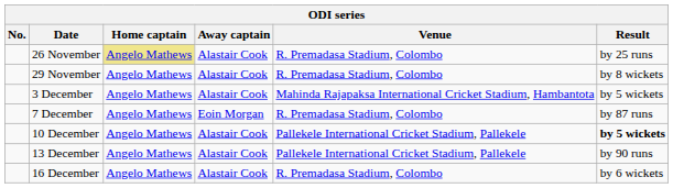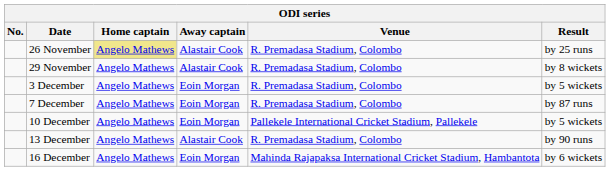 <table class="wikitable">
 <tr>
 <th colspan="9">ODI series</th>
 </tr>
 <tr>
 <th>No.</th>
 <th>Date</th>
 <th>Home captain</th>
 <th>Away captain</th>
 <th>Venue</th>
 <th>Result</th>
 </tr>
 <tr>
 <td></td>
 <td>26 November</td>
 <td style="background: khaki;"><a href='#'>Angelo Mathews</a></td>
 <td><a href='#'>Alastair Cook</a></td>
 <td><a href='#'>R. Premadasa Stadium</a>, <a href='#'>Colombo</a></td>
 <td> by 25 runs</td>
 </tr>
 <tr>
 <td></td>
 <td>29 November</td>
 <td><a href='#'>Angelo Mathews</a></td>
 <td><a href='#'>Alastair Cook</a></td>
 <td><a href='#'>R. Premadasa Stadium</a>, <a href='#'>Colombo</a></td>
 <td> by 8 wickets</td>
 </tr>
 <tr>
 <td></td>
 <td>3 December</td>
 <td><a href='#'>Angelo Mathews</a></td>
-<td><a href='#'>Alastair Cook</a></td>
-<td><a href='#'>Mahinda Rajapaksa International Cricket Stadium</a>, <a href='#'>Hambantota</a></td>
+<td><a href='#'>Eoin Morgan</a></td>
+<td><a href='#'>R. Premadasa Stadium</a>, <a href='#'>Colombo</a></td>
 <td> by 5 wickets</td>
 </tr>
 <tr>
 <td></td>
 <td>7 December</td>
 <td><a href='#'>Angelo Mathews</a></td>
 <td><a href='#'>Eoin Morgan</a></td>
 <td><a href='#'>R. Premadasa Stadium</a>, <a href='#'>Colombo</a></td>
 <td> by 87 runs</td>
 </tr>
 <tr>
 <td></td>
 <td>10 December</td>
 <td><a href='#'>Angelo Mathews</a></td>
-<td><a href='#'>Alastair Cook</a></td>
+<td><a href='#'>Eoin Morgan</a></td>
 <td><a href='#'>Pallekele International Cricket Stadium</a>, <a href='#'>Pallekele</a></td>
-<td><strong> by 5 wickets</strong></td>
+<td> by 5 wickets</td>
 </tr>
 <tr>
 <td></td>
 <td>13 December</td>
 <td><a href='#'>Angelo Mathews</a></td>
 <td><a href='#'>Alastair Cook</a></td>
-<td><a href='#'>Pallekele International Cricket Stadium</a>, <a href='#'>Pallekele</a></td>
+<td><a href='#'>R. Premadasa Stadium</a>, <a href='#'>Colombo</a></td>
 <td> by 90 runs</td>
 </tr>
 <tr>
 <td></td>
 <td>16 December</td>
 <td><a href='#'>Angelo Mathews</a></td>
-<td><a href='#'>Alastair Cook</a></td>
-<td><a href='#'>R. Premadasa Stadium</a>, <a href='#'>Colombo</a></td>
+<td><a href='#'>Eoin Morgan</a></td>
+<td><a href='#'>Mahinda Rajapaksa International Cricket Stadium</a>, <a href='#'>Hambantota</a></td>
 <td> by 6 wickets</td>
 </tr>
 </table>
